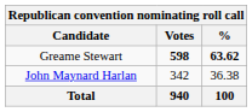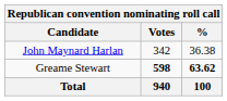 <table class="wikitable sortable" style="text-align:center">
 <tr>
 <th colspan="3"><strong>Republican convention nominating roll call</strong></th>
 </tr>
 <tr>
 <th>Candidate</th>
 <th>Votes</th>
 <th>%</th>
 </tr>
 <tr>
+<td><a href='#'>John Maynard Harlan</a></td>
+<td>342</td>
+<td>36.38</td>
+</tr>
+<tr>
 <td>Greame Stewart</td>
 <td><strong>598</strong></td>
 <td><strong>63.62</strong></td>
-</tr>
-<tr>
-<td><a href='#'>John Maynard Harlan</a></td>
-<td>342</td>
-<td>36.38</td>
 </tr>
 <tr>
 <th>Total</th>
 <th>940</th>
 <th>100</th>
 </tr>
 </table>
